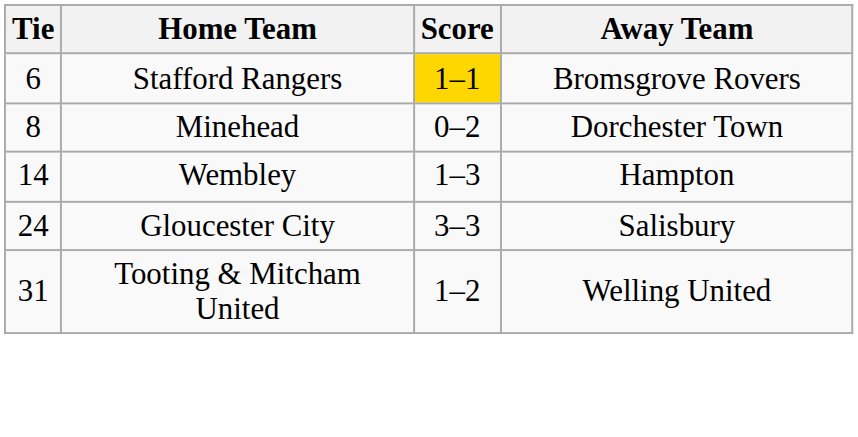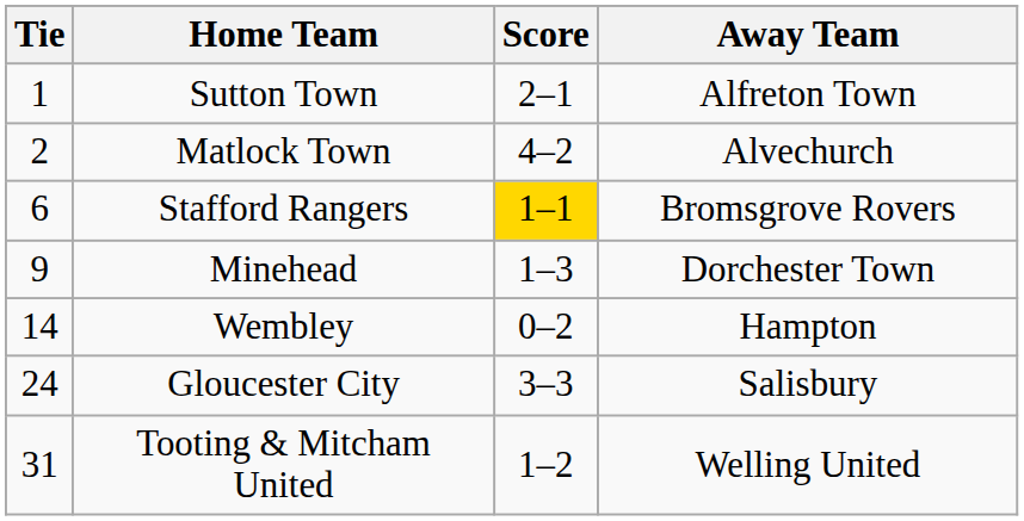 <table class="wikitable" style="text-align:center;">
 <tr>
 <th width=20>Tie</th>
 <th width=175>Home Team</th>
 <th width=20>Score</th>
 <th width=175>Away Team</th>
 </tr>
 <tr>
+<td>1</td>
+<td>Sutton Town</td>
+<td>2–1</td>
+<td>Alfreton Town</td>
+</tr>
+<tr>
+<td>2</td>
+<td>Matlock Town</td>
+<td>4–2</td>
+<td>Alvechurch</td>
+</tr>
+<tr>
 <td>6</td>
 <td>Stafford Rangers</td>
 <td style="background: gold;">1–1</td>
 <td>Bromsgrove Rovers</td>
 </tr>
 <tr>
-<td>8</td>
+<td>9</td>
 <td>Minehead</td>
-<td>0–2</td>
+<td>1–3</td>
 <td>Dorchester Town</td>
 </tr>
 <tr>
 <td>14</td>
 <td>Wembley</td>
-<td>1–3</td>
+<td>0–2</td>
 <td>Hampton</td>
 </tr>
 <tr>
 <td>24</td>
 <td>Gloucester City</td>
 <td>3–3</td>
 <td>Salisbury</td>
 </tr>
 <tr>
 <td>31</td>
 <td>Tooting & Mitcham United</td>
 <td>1–2</td>
 <td>Welling United</td>
 </tr>
 </table>
